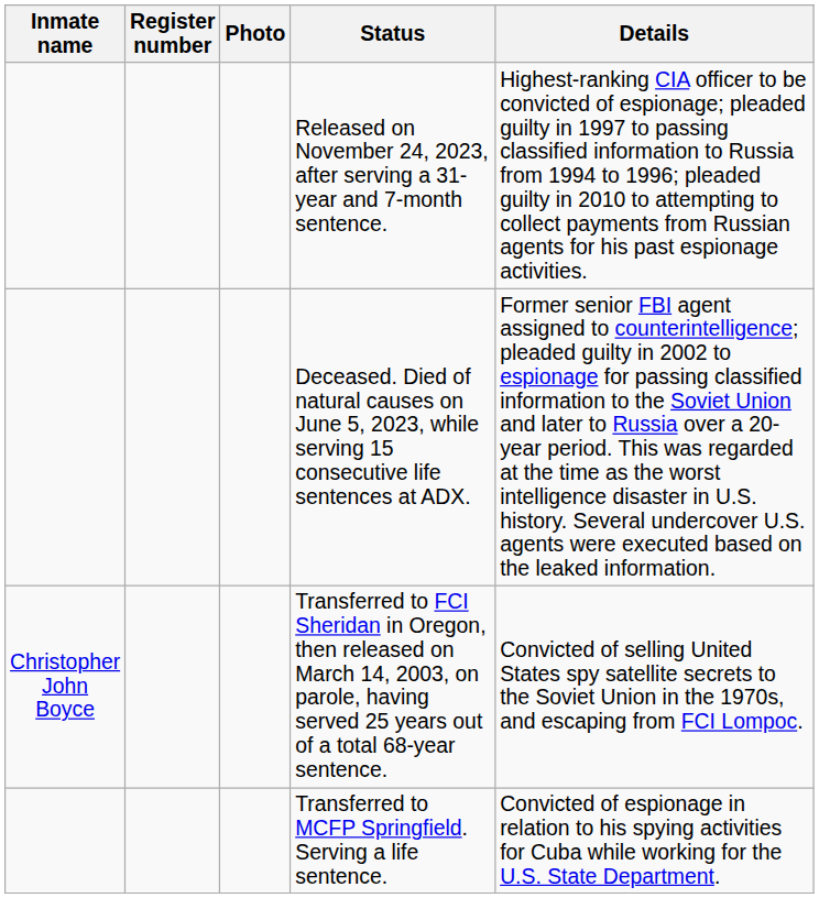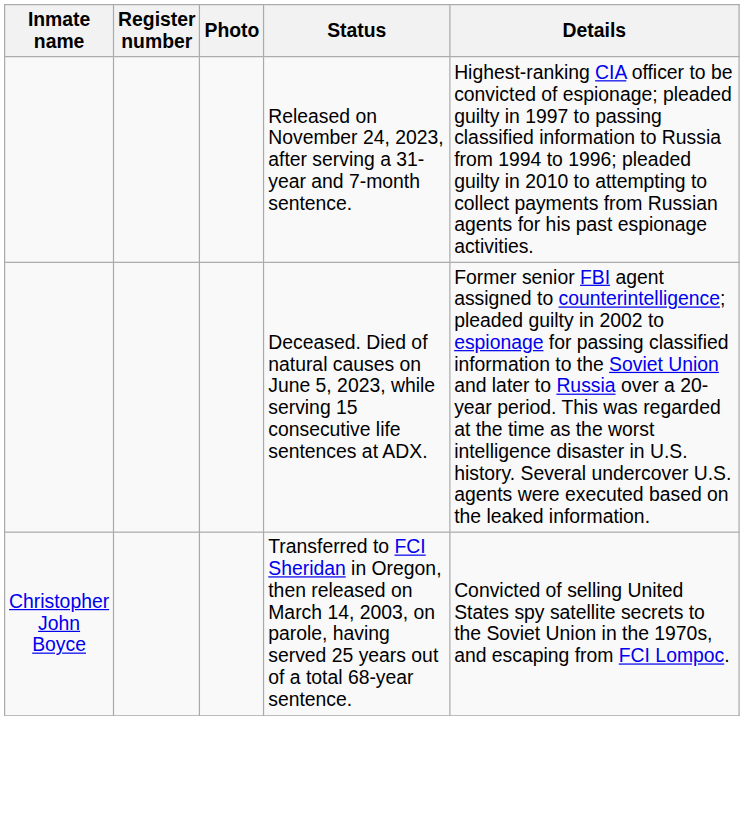 <table class="wikitable sortable">
 <tr>
 <th width=13%>Inmate name</th>
 <th width=8%>Register number</th>
 <th width=5%>Photo</th>
 <th width="29%">Status</th>
 <th width=50%>Details</th>
 </tr>
 <tr>
 <td style="text-align:center;"></td>
 <td style="text-align:center;"></td>
 <td style="text-align:center;"></td>
 <td>Released on November 24, 2023, after serving a 31-year and 7-month sentence.</td>
 <td>Highest-ranking <a href='#'>CIA</a> officer to be convicted of espionage; pleaded guilty in 1997 to passing classified information to Russia from 1994 to 1996; pleaded guilty in 2010 to attempting to collect payments from Russian agents for his past espionage activities.</td>
 </tr>
 <tr>
 <td style="text-align:center;"></td>
 <td style="text-align:center;"></td>
 <td style="text-align:center;"></td>
 <td>Deceased. Died of natural causes on June 5, 2023, while serving 15 consecutive life sentences at ADX.</td>
 <td>Former senior <a href='#'>FBI</a> agent assigned to <a href='#'>counterintelligence</a>; pleaded guilty in 2002 to <a href='#'>espionage</a> for passing classified information to the <a href='#'>Soviet Union</a> and later to <a href='#'>Russia</a> over a 20-year period. This was regarded at the time as the worst intelligence disaster in U.S. history. Several undercover U.S. agents were executed based on the leaked information.</td>
 </tr>
 <tr>
 <td style="text-align:center;"><a href='#'>Christopher John Boyce</a></td>
 <td></td>
 <td></td>
 <td>Transferred to <a href='#'>FCI Sheridan</a> in Oregon, then released on March 14, 2003, on parole, having served 25 years out of a total 68-year sentence.</td>
 <td>Convicted of selling United States spy satellite secrets to the Soviet Union in the 1970s, and escaping from <a href='#'>FCI Lompoc</a>.</td>
 </tr>
 <tr>
-<td style="text-align:center;"></td>
-<td style="text-align:center;"></td>
-<td style="text-align:center;"></td>
-<td>Transferred to <a href='#'>MCFP Springfield</a>. Serving a life sentence.</td>
-<td>Convicted of espionage in relation to his spying activities for Cuba while working for the <a href='#'>U.S. State Department</a>.</td>
-</tr>
-<tr>
 </tr>
 </table>
